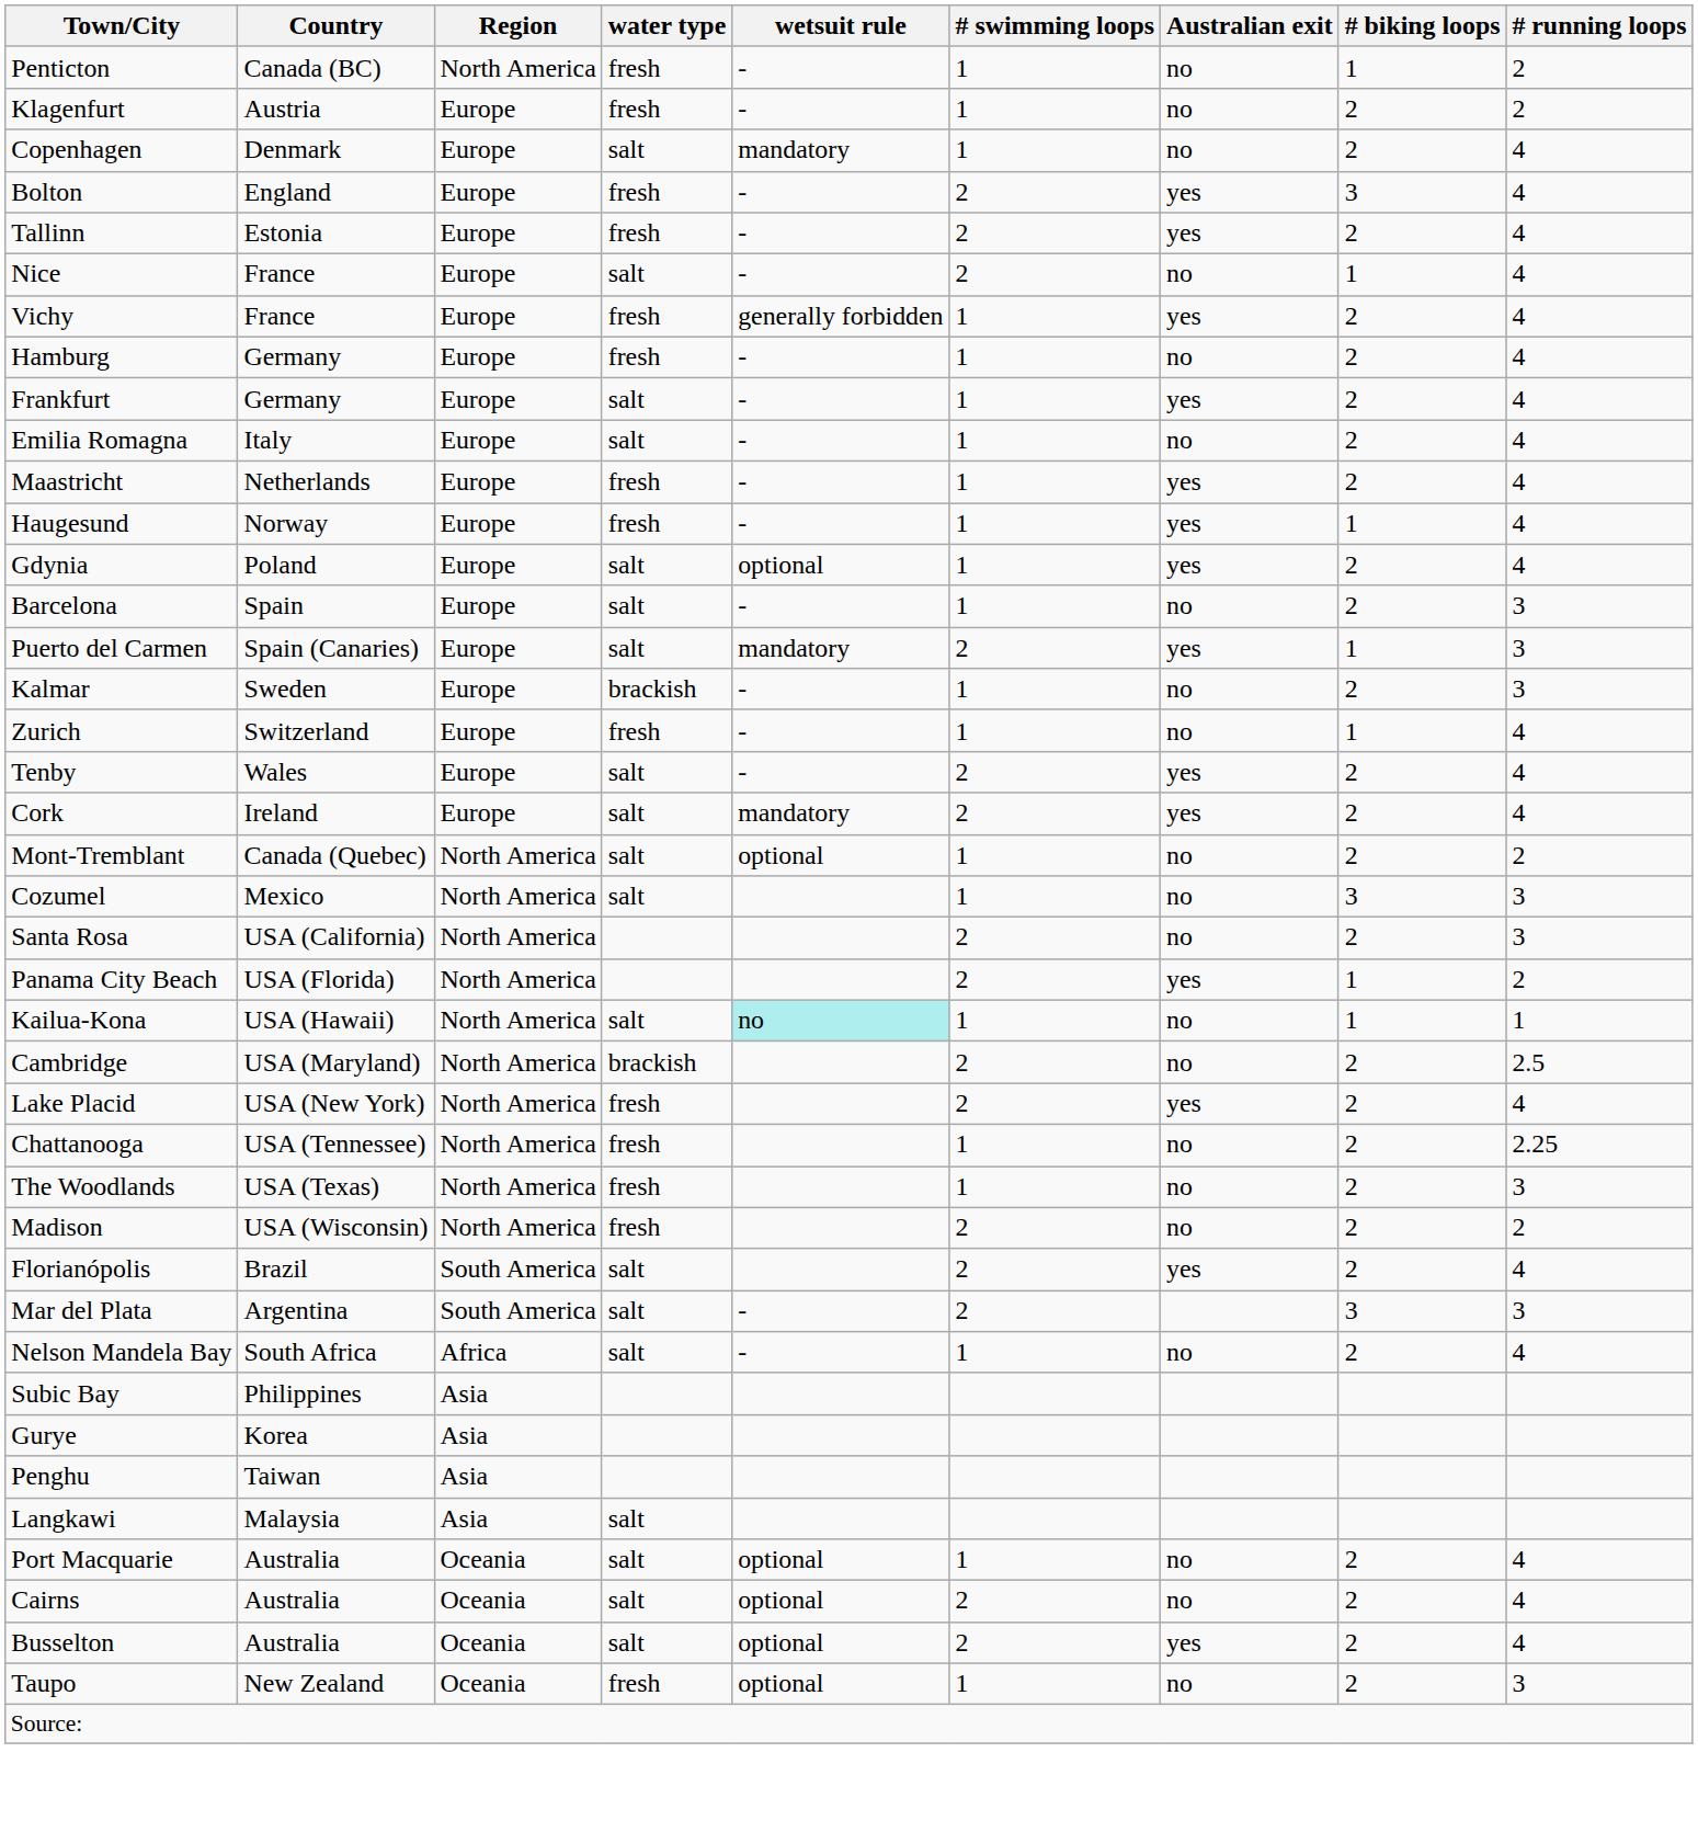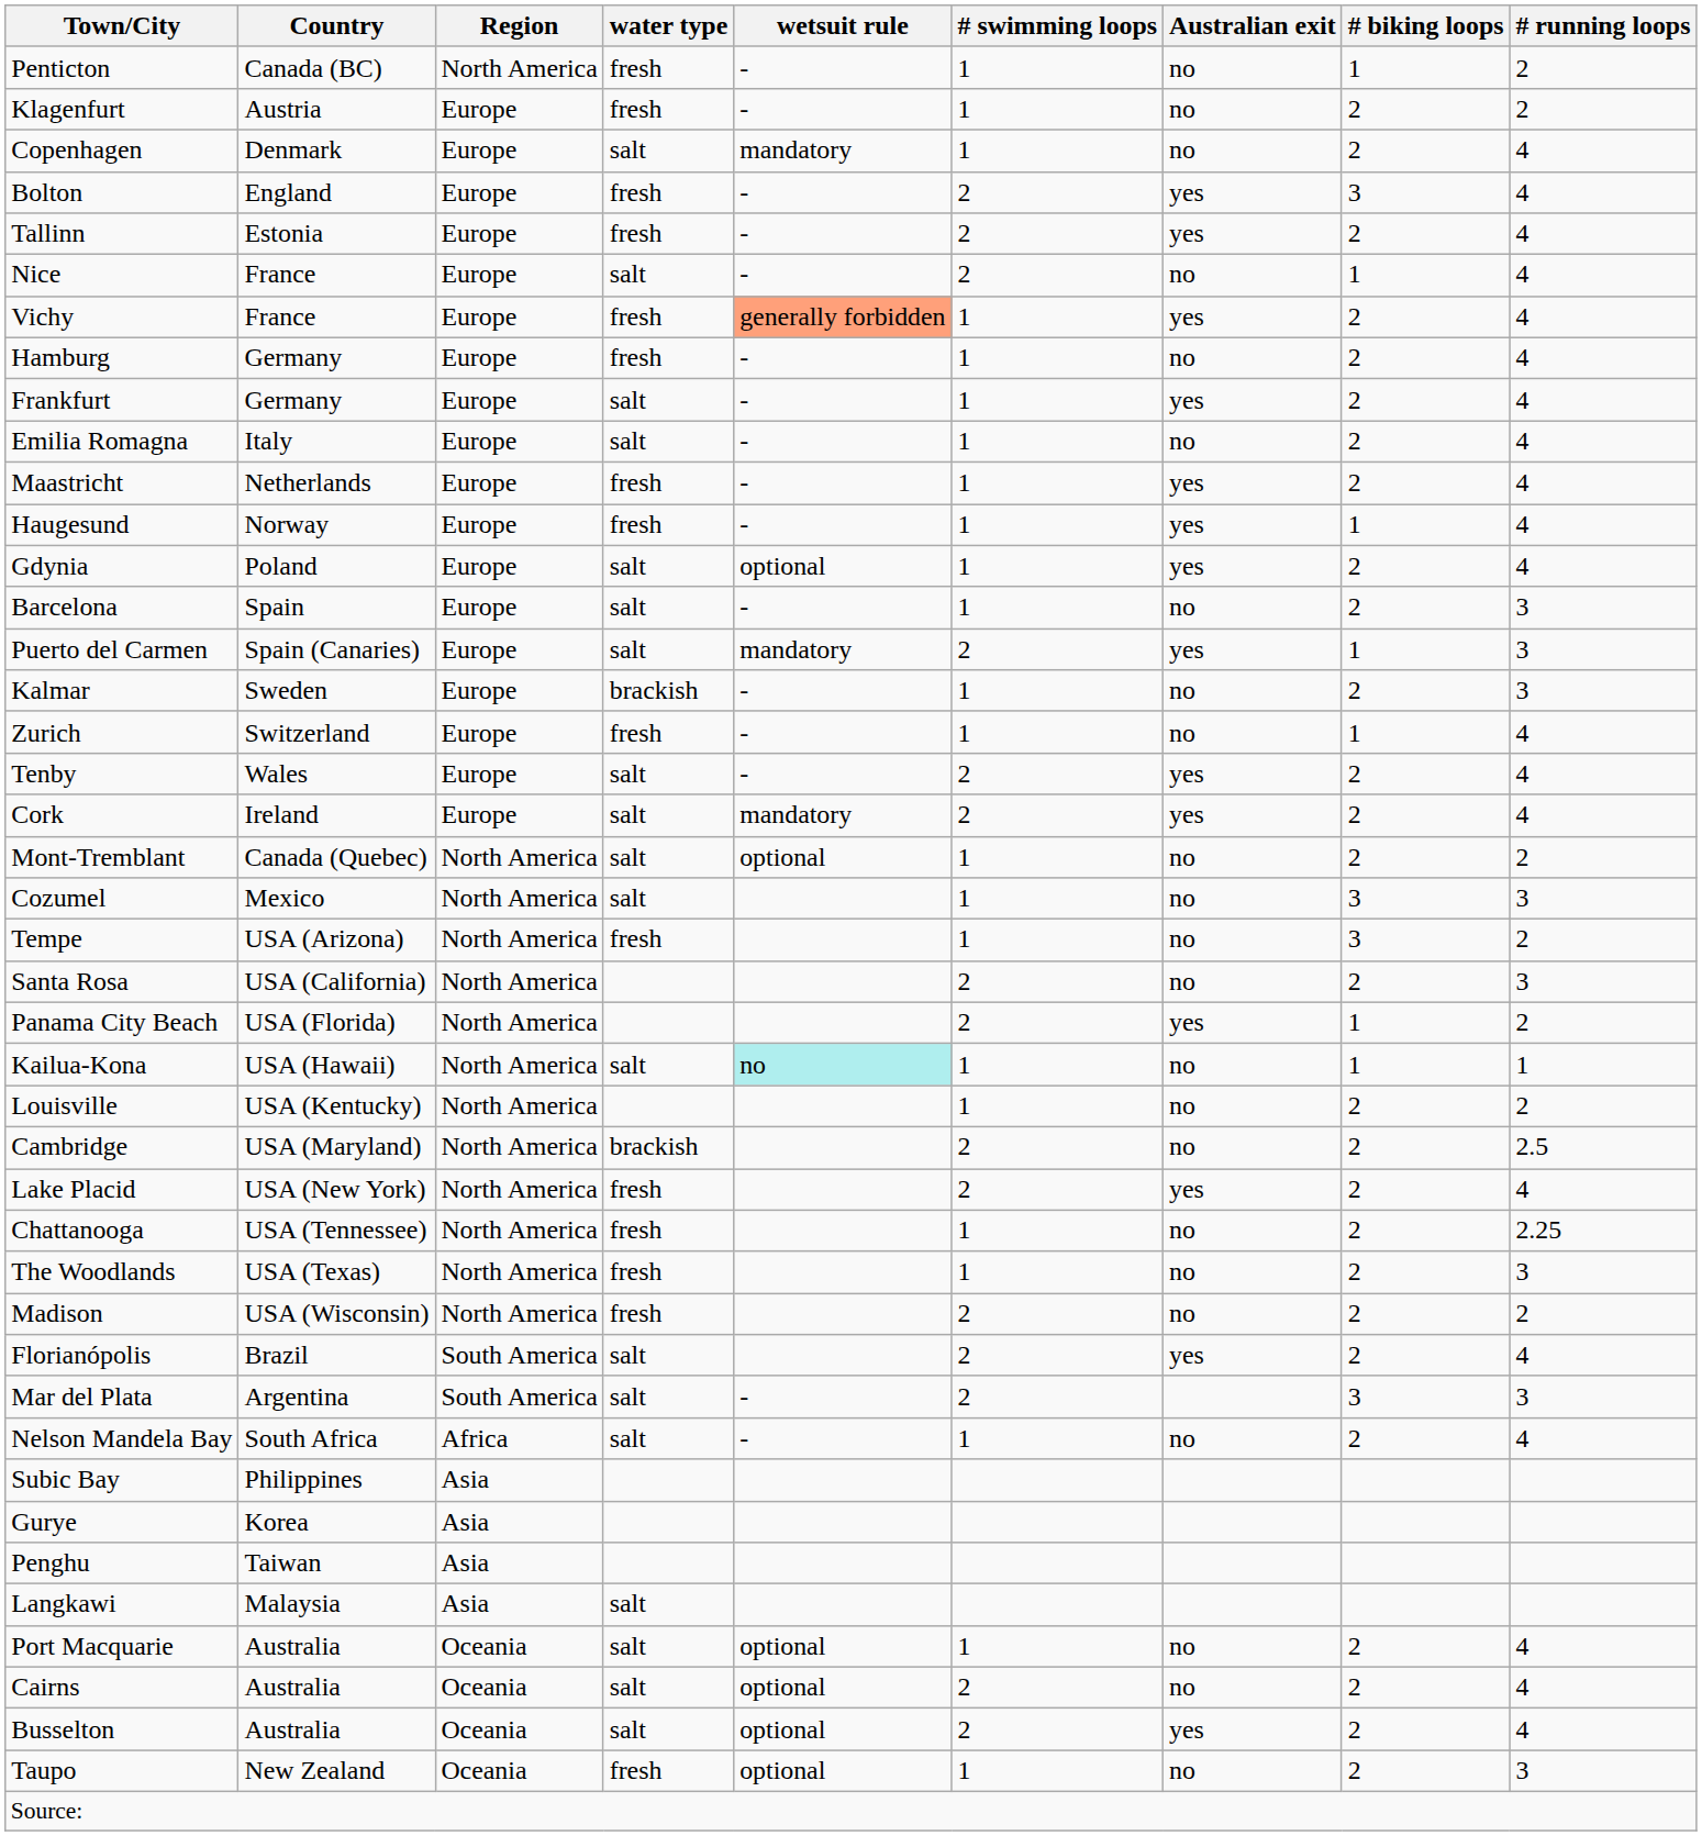 <table class="wikitable collapsible sortable">
 <tr>
 <th>Town/City</th>
 <th>Country</th>
 <th>Region</th>
 <th>water type</th>
 <th>wetsuit rule</th>
 <th># swimming loops</th>
 <th>Australian exit</th>
 <th># biking loops</th>
 <th># running loops</th>
 </tr>
 <tr>
 <td>Penticton</td>
 <td>Canada (BC)</td>
 <td>North America</td>
 <td>fresh</td>
 <td>-</td>
 <td>1</td>
 <td>no</td>
 <td>1</td>
 <td>2</td>
 </tr>
 <tr>
 <td>Klagenfurt</td>
 <td>Austria</td>
 <td>Europe</td>
 <td>fresh</td>
 <td>-</td>
 <td>1</td>
 <td>no</td>
 <td>2</td>
 <td>2</td>
 </tr>
 <tr>
 <td>Copenhagen</td>
 <td>Denmark</td>
 <td>Europe</td>
 <td>salt</td>
 <td>mandatory</td>
 <td>1</td>
 <td>no</td>
 <td>2</td>
 <td>4</td>
 </tr>
 <tr>
 <td>Bolton</td>
 <td>England</td>
 <td>Europe</td>
 <td>fresh</td>
 <td>-</td>
 <td>2</td>
 <td>yes</td>
 <td>3</td>
 <td>4</td>
 </tr>
 <tr>
 <td>Tallinn</td>
 <td>Estonia</td>
 <td>Europe</td>
 <td>fresh</td>
 <td>-</td>
 <td>2</td>
 <td>yes</td>
 <td>2</td>
 <td>4</td>
 </tr>
 <tr>
 <td>Nice</td>
 <td>France</td>
 <td>Europe</td>
 <td>salt</td>
 <td>-</td>
 <td>2</td>
 <td>no</td>
 <td>1</td>
 <td>4</td>
 </tr>
 <tr>
 <td>Vichy</td>
 <td>France</td>
 <td>Europe</td>
 <td>fresh</td>
-<td>generally forbidden</td>
+<td style="background: lightsalmon;">generally forbidden</td>
 <td>1</td>
 <td>yes</td>
 <td>2</td>
 <td>4</td>
 </tr>
 <tr>
 <td>Hamburg</td>
 <td>Germany</td>
 <td>Europe</td>
 <td>fresh</td>
 <td>-</td>
 <td>1</td>
 <td>no</td>
 <td>2</td>
 <td>4</td>
 </tr>
 <tr>
 <td>Frankfurt</td>
 <td>Germany</td>
 <td>Europe</td>
 <td>salt</td>
 <td>-</td>
 <td>1</td>
 <td>yes</td>
 <td>2</td>
 <td>4</td>
 </tr>
 <tr>
 <td>Emilia Romagna</td>
 <td>Italy</td>
 <td>Europe</td>
 <td>salt</td>
 <td>-</td>
 <td>1</td>
 <td>no</td>
 <td>2</td>
 <td>4</td>
 </tr>
 <tr>
 <td>Maastricht</td>
 <td>Netherlands</td>
 <td>Europe</td>
 <td>fresh</td>
 <td>-</td>
 <td>1</td>
 <td>yes</td>
 <td>2</td>
 <td>4</td>
 </tr>
 <tr>
 <td>Haugesund</td>
 <td>Norway</td>
 <td>Europe</td>
 <td>fresh</td>
 <td>-</td>
 <td>1</td>
 <td>yes</td>
 <td>1</td>
 <td>4</td>
 </tr>
 <tr>
 <td>Gdynia</td>
 <td>Poland</td>
 <td>Europe</td>
 <td>salt</td>
 <td>optional</td>
 <td>1</td>
 <td>yes</td>
 <td>2</td>
 <td>4</td>
 </tr>
 <tr>
 <td>Barcelona</td>
 <td>Spain</td>
 <td>Europe</td>
 <td>salt</td>
 <td>-</td>
 <td>1</td>
 <td>no</td>
 <td>2</td>
 <td>3</td>
 </tr>
 <tr>
 <td>Puerto del Carmen</td>
 <td>Spain (Canaries)</td>
 <td>Europe</td>
 <td>salt</td>
 <td>mandatory</td>
 <td>2</td>
 <td>yes</td>
 <td>1</td>
 <td>3</td>
 </tr>
 <tr>
 <td>Kalmar</td>
 <td>Sweden</td>
 <td>Europe</td>
 <td>brackish</td>
 <td>-</td>
 <td>1</td>
 <td>no</td>
 <td>2</td>
 <td>3</td>
 </tr>
 <tr>
 <td>Zurich</td>
 <td>Switzerland</td>
 <td>Europe</td>
 <td>fresh</td>
 <td>-</td>
 <td>1</td>
 <td>no</td>
 <td>1</td>
 <td>4</td>
 </tr>
 <tr>
 <td>Tenby</td>
 <td>Wales</td>
 <td>Europe</td>
 <td>salt</td>
 <td>-</td>
 <td>2</td>
 <td>yes</td>
 <td>2</td>
 <td>4</td>
 </tr>
 <tr>
 <td>Cork</td>
 <td>Ireland</td>
 <td>Europe</td>
 <td>salt</td>
 <td>mandatory</td>
 <td>2</td>
 <td>yes</td>
 <td>2</td>
 <td>4</td>
 </tr>
 <tr>
 <td>Mont-Tremblant</td>
 <td>Canada (Quebec)</td>
 <td>North America</td>
 <td>salt</td>
 <td>optional</td>
 <td>1</td>
 <td>no</td>
 <td>2</td>
 <td>2</td>
 </tr>
 <tr>
 <td>Cozumel</td>
 <td>Mexico</td>
 <td>North America</td>
 <td>salt</td>
 <td></td>
 <td>1</td>
 <td>no</td>
 <td>3</td>
 <td>3</td>
 </tr>
 <tr>
+<td>Tempe</td>
+<td>USA (Arizona)</td>
+<td>North America</td>
+<td>fresh</td>
+<td></td>
+<td>1</td>
+<td>no</td>
+<td>3</td>
+<td>2</td>
+</tr>
+<tr>
 <td>Santa Rosa</td>
 <td>USA (California)</td>
 <td>North America</td>
 <td></td>
 <td></td>
 <td>2</td>
 <td>no</td>
 <td>2</td>
 <td>3</td>
 </tr>
 <tr>
 <td>Panama City Beach</td>
 <td>USA (Florida)</td>
 <td>North America</td>
 <td></td>
 <td></td>
 <td>2</td>
 <td>yes</td>
 <td>1</td>
 <td>2</td>
 </tr>
 <tr>
 <td>Kailua-Kona</td>
 <td>USA (Hawaii)</td>
 <td>North America</td>
 <td>salt</td>
 <td style="background: paleturquoise;">no</td>
 <td>1</td>
 <td>no</td>
 <td>1</td>
 <td>1</td>
+</tr>
+<tr>
+<td>Louisville</td>
+<td>USA (Kentucky)</td>
+<td>North America</td>
+<td></td>
+<td></td>
+<td>1</td>
+<td>no</td>
+<td>2</td>
+<td>2</td>
 </tr>
 <tr>
 <td>Cambridge</td>
 <td>USA (Maryland)</td>
 <td>North America</td>
 <td>brackish</td>
 <td></td>
 <td>2</td>
 <td>no</td>
 <td>2</td>
 <td>2.5</td>
 </tr>
 <tr>
 <td>Lake Placid</td>
 <td>USA (New York)</td>
 <td>North America</td>
 <td>fresh</td>
 <td></td>
 <td>2</td>
 <td>yes</td>
 <td>2</td>
 <td>4</td>
 </tr>
 <tr>
 <td>Chattanooga</td>
 <td>USA (Tennessee)</td>
 <td>North America</td>
 <td>fresh</td>
 <td></td>
 <td>1</td>
 <td>no</td>
 <td>2</td>
 <td>2.25</td>
 </tr>
 <tr>
 <td>The Woodlands</td>
 <td>USA (Texas)</td>
 <td>North America</td>
 <td>fresh</td>
 <td></td>
 <td>1</td>
 <td>no</td>
 <td>2</td>
 <td>3</td>
 </tr>
 <tr>
 <td>Madison</td>
 <td>USA (Wisconsin)</td>
 <td>North America</td>
 <td>fresh</td>
 <td></td>
 <td>2</td>
 <td>no</td>
 <td>2</td>
 <td>2</td>
 </tr>
 <tr>
 <td>Florianópolis</td>
 <td>Brazil</td>
 <td>South America</td>
 <td>salt</td>
 <td></td>
 <td>2</td>
 <td>yes</td>
 <td>2</td>
 <td>4</td>
 </tr>
 <tr>
 <td>Mar del Plata</td>
 <td>Argentina</td>
 <td>South America</td>
 <td>salt</td>
 <td>-</td>
 <td>2</td>
 <td></td>
 <td>3</td>
 <td>3</td>
 </tr>
 <tr>
 <td>Nelson Mandela Bay</td>
 <td>South Africa</td>
 <td>Africa</td>
 <td>salt</td>
 <td>-</td>
 <td>1</td>
 <td>no</td>
 <td>2</td>
 <td>4</td>
 </tr>
 <tr>
 <td>Subic Bay</td>
 <td>Philippines</td>
 <td>Asia</td>
 <td></td>
 <td></td>
 <td></td>
 <td></td>
 <td></td>
 <td></td>
 </tr>
 <tr>
 <td>Gurye</td>
 <td>Korea</td>
 <td>Asia</td>
 <td></td>
 <td></td>
 <td></td>
 <td></td>
 <td></td>
 <td></td>
 </tr>
 <tr>
 <td>Penghu</td>
 <td>Taiwan</td>
 <td>Asia</td>
 <td></td>
 <td></td>
 <td></td>
 <td></td>
 <td></td>
 <td></td>
 </tr>
 <tr>
 <td>Langkawi</td>
 <td>Malaysia</td>
 <td>Asia</td>
 <td>salt</td>
 <td></td>
 <td></td>
 <td></td>
 <td></td>
 <td></td>
 </tr>
 <tr>
 <td>Port Macquarie</td>
 <td>Australia</td>
 <td>Oceania</td>
 <td>salt</td>
 <td>optional</td>
 <td>1</td>
 <td>no</td>
 <td>2</td>
 <td>4</td>
 </tr>
 <tr>
 <td>Cairns</td>
 <td>Australia</td>
 <td>Oceania</td>
 <td>salt</td>
 <td>optional</td>
 <td>2</td>
 <td>no</td>
 <td>2</td>
 <td>4</td>
 </tr>
 <tr>
 <td>Busselton</td>
 <td>Australia</td>
 <td>Oceania</td>
 <td>salt</td>
 <td>optional</td>
 <td>2</td>
 <td>yes</td>
 <td>2</td>
 <td>4</td>
 </tr>
 <tr>
 <td>Taupo</td>
 <td>New Zealand</td>
 <td>Oceania</td>
 <td>fresh</td>
 <td>optional</td>
 <td>1</td>
 <td>no</td>
 <td>2</td>
 <td>3</td>
 </tr>
 <tr>
 <td colspan="9" align="left" style="font-size:90%">Source:</td>
 </tr>
 </table>
